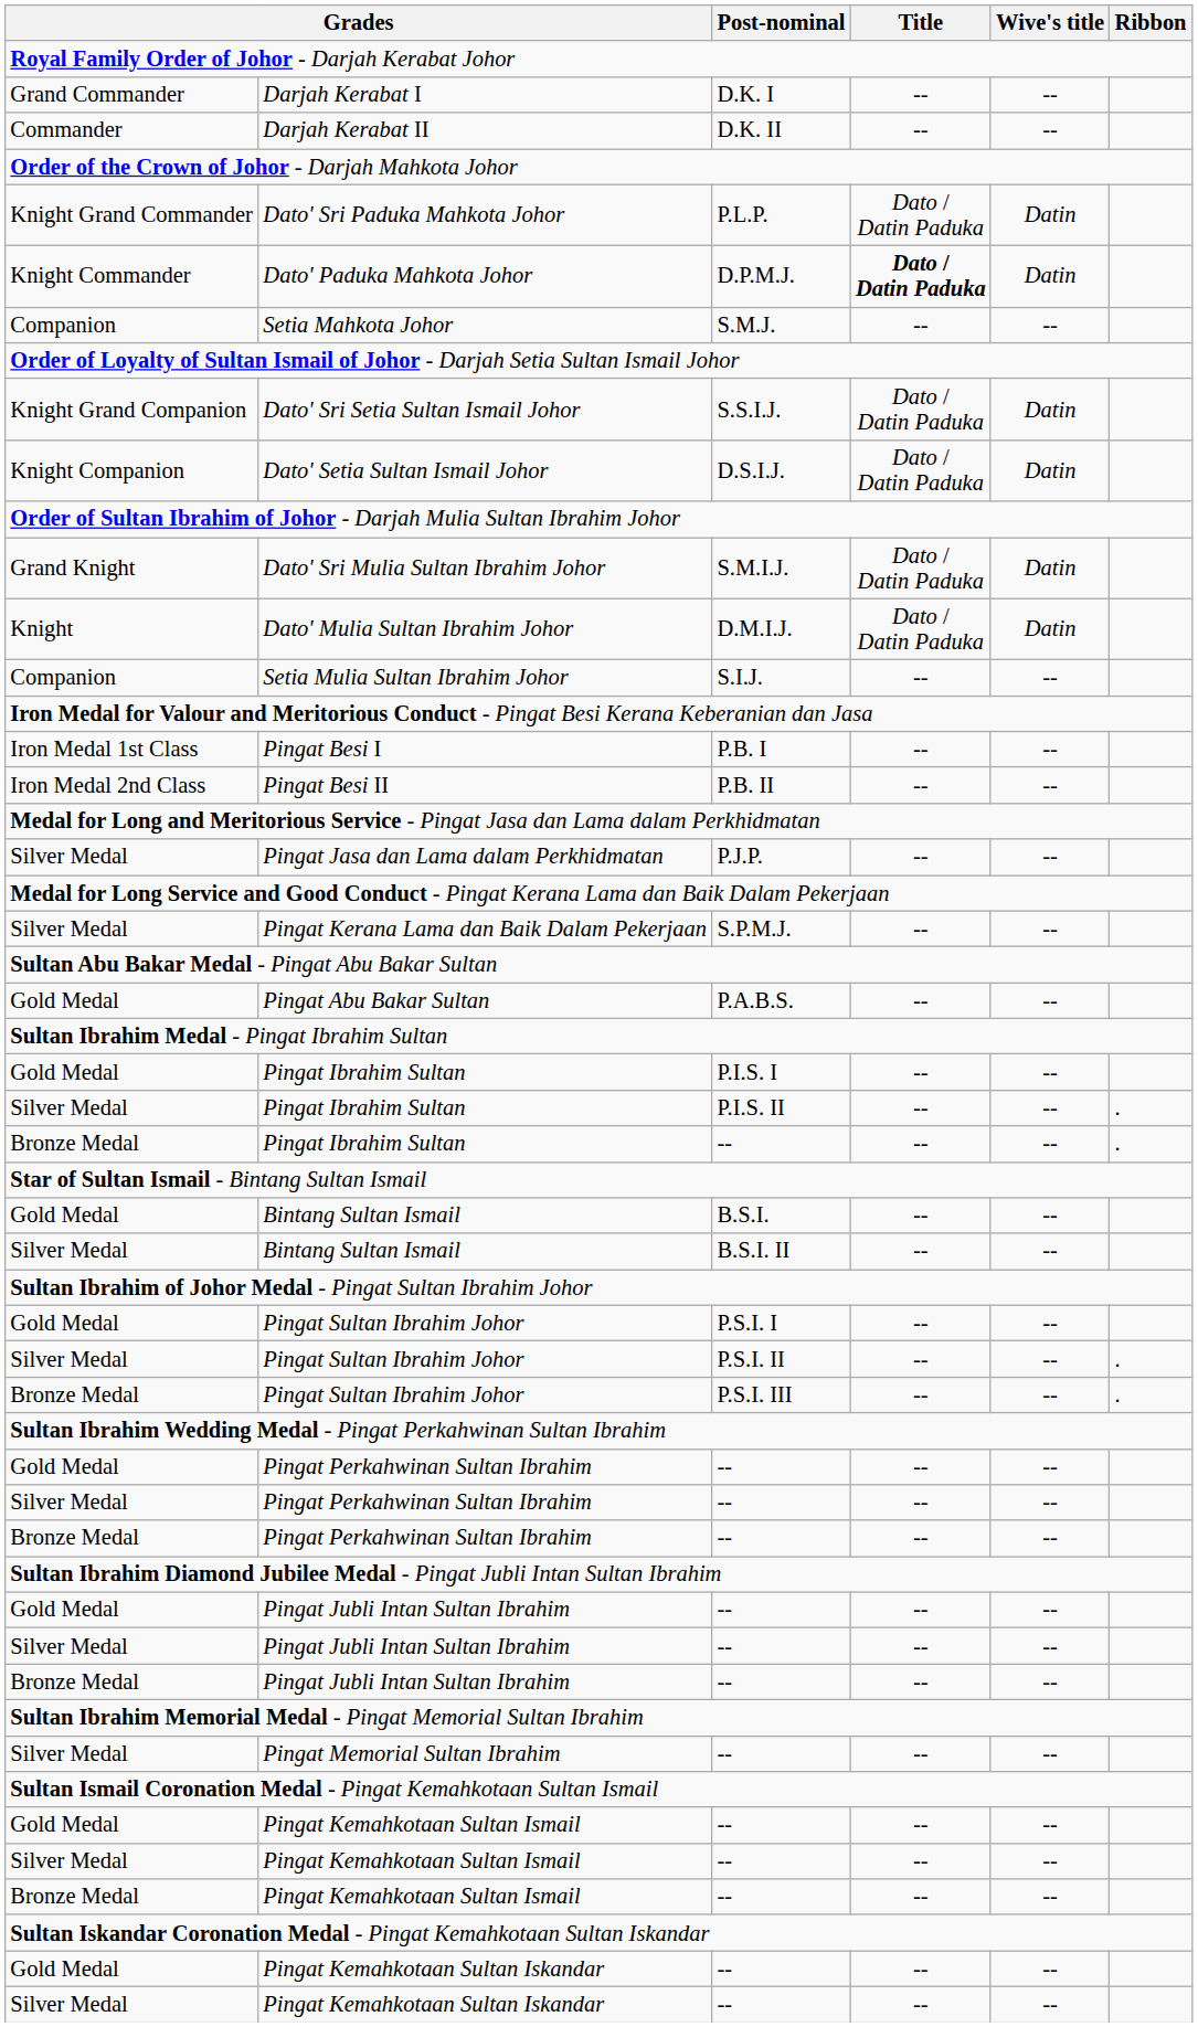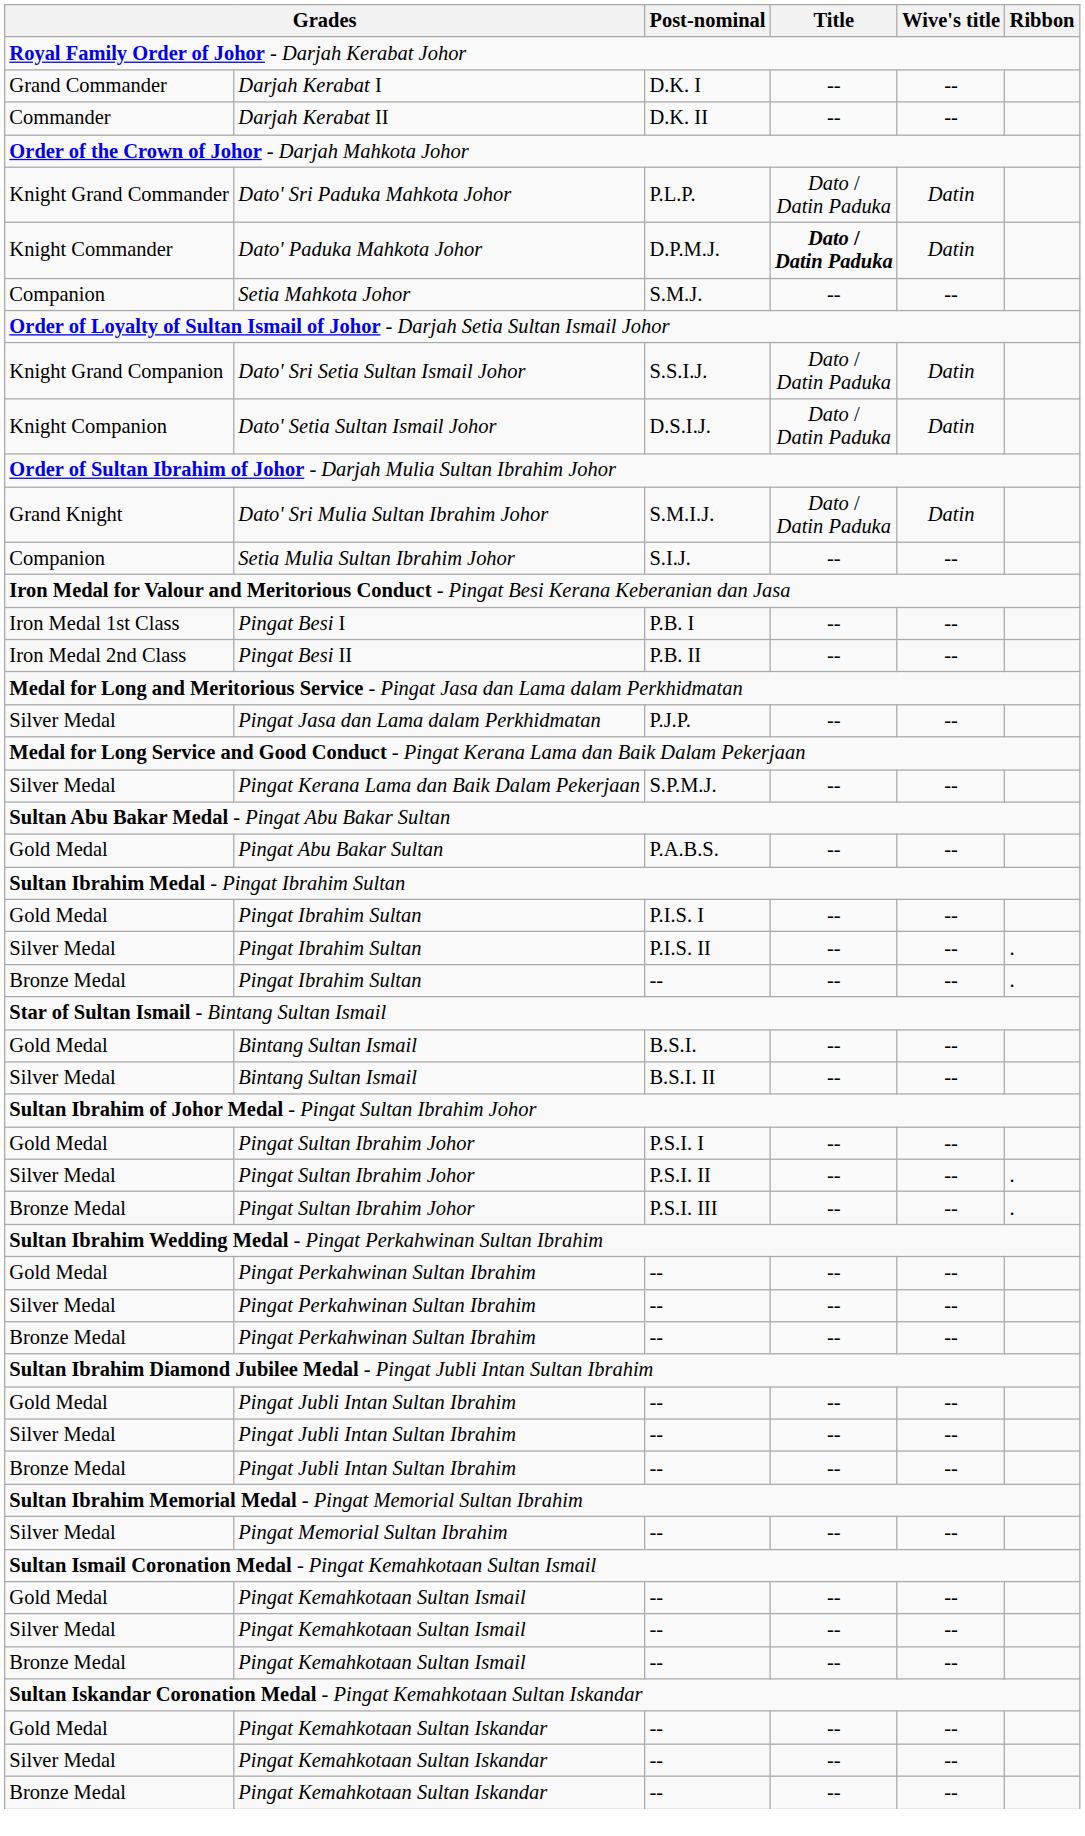 <table class="wikitable">
 <tr>
 <th colspan=2>Grades </th>
 <th>Post-nominal</th>
 <th>Title</th>
 <th>Wive's title</th>
 <th>Ribbon</th>
 </tr>
 <tr>
 <td colspan="6"><strong><a href='#'>Royal Family Order of Johor</a></strong> - <em>Darjah Kerabat Johor</em></td>
 </tr>
 <tr>
 <td>Grand Commander</td>
 <td><em>Darjah Kerabat</em> I</td>
 <td>D.K. I</td>
 <td align=center>--</td>
 <td align=center>--</td>
 <td></td>
 </tr>
 <tr>
 <td>Commander</td>
 <td><em>Darjah Kerabat</em> II</td>
 <td>D.K. II</td>
 <td align=center>--</td>
 <td align=center>--</td>
 <td></td>
 </tr>
 <tr>
 <td colspan="6"><strong><a href='#'>Order of the Crown of Johor</a></strong> - <em>Darjah Mahkota Johor</em></td>
 </tr>
 <tr>
 <td>Knight Grand Commander</td>
 <td><em>Dato' Sri Paduka Mahkota Johor</em></td>
 <td>P.L.P.</td>
 <td align=center><em>Dato</em> /<br><em>Datin Paduka</em></td>
 <td align=center><em>Datin</em></td>
 <td></td>
 </tr>
 <tr>
 <td>Knight Commander</td>
 <td><em>Dato' Paduka Mahkota Johor</em></td>
 <td>D.P.M.J.</td>
 <td align=center><strong><em>Dato</em> /<br><em>Datin Paduka</em></strong></td>
 <td align=center><em>Datin</em></td>
 <td></td>
 </tr>
 <tr>
 <td>Companion</td>
 <td><em>Setia Mahkota Johor</em></td>
 <td>S.M.J.</td>
 <td align=center>--</td>
 <td align=center>--</td>
 <td></td>
 </tr>
 <tr>
 <td colspan="6"><strong><a href='#'>Order of Loyalty of Sultan Ismail of Johor</a></strong> - <em>Darjah Setia Sultan Ismail Johor</em></td>
 </tr>
 <tr>
 <td>Knight Grand Companion</td>
 <td><em>Dato' Sri Setia Sultan Ismail Johor</em></td>
 <td>S.S.I.J.</td>
 <td align=center><em>Dato</em> /<br><em>Datin Paduka</em></td>
 <td align=center><em>Datin</em></td>
 <td></td>
 </tr>
 <tr>
 <td>Knight Companion</td>
 <td><em>Dato' Setia Sultan Ismail Johor</em></td>
 <td>D.S.I.J.</td>
 <td align=center><em>Dato</em> /<br><em>Datin Paduka</em></td>
 <td align=center><em>Datin</em></td>
 <td></td>
 </tr>
 <tr>
 <td colspan="6"><strong><a href='#'>Order of Sultan Ibrahim of Johor</a></strong> - <em>Darjah Mulia Sultan Ibrahim Johor</em></td>
 </tr>
 <tr>
 <td>Grand Knight</td>
 <td><em>Dato' Sri Mulia Sultan Ibrahim Johor</em></td>
 <td>S.M.I.J.</td>
-<td align=center><em>Dato</em> /<br><em>Datin Paduka</em></td>
-<td align=center><em>Datin</em></td>
-<td></td>
-</tr>
-<tr>
-<td>Knight</td>
-<td><em>Dato' Mulia Sultan Ibrahim Johor</em></td>
-<td>D.M.I.J.</td>
 <td align=center><em>Dato</em> /<br><em>Datin Paduka</em></td>
 <td align=center><em>Datin</em></td>
 <td></td>
 </tr>
 <tr>
 <td>Companion</td>
 <td><em>Setia Mulia Sultan Ibrahim Johor</em></td>
 <td>S.I.J.</td>
 <td align=center>--</td>
 <td align=center>--</td>
 <td></td>
 </tr>
 <tr>
 <td colspan="6"><strong>Iron Medal for Valour and Meritorious Conduct</strong> - <em>Pingat Besi Kerana Keberanian dan Jasa</em></td>
 </tr>
 <tr>
 <td>Iron Medal 1st Class</td>
 <td><em>Pingat Besi</em> I</td>
 <td>P.B. I</td>
 <td align=center>--</td>
 <td align=center>--</td>
 <td></td>
 </tr>
 <tr>
 <td>Iron Medal 2nd Class</td>
 <td><em>Pingat Besi</em> II</td>
 <td>P.B. II</td>
 <td align=center>--</td>
 <td align=center>--</td>
 <td></td>
 </tr>
 <tr>
 <td colspan="6"><strong>Medal for Long and Meritorious Service</strong> - <em>Pingat Jasa dan Lama dalam Perkhidmatan</em></td>
 </tr>
 <tr>
 <td>Silver Medal</td>
 <td><em>Pingat Jasa dan Lama dalam Perkhidmatan</em></td>
 <td>P.J.P.</td>
 <td align=center>--</td>
 <td align=center>--</td>
 <td></td>
 </tr>
 <tr>
 <td colspan="6"><strong>Medal for Long Service and Good Conduct</strong> - <em>Pingat Kerana Lama dan Baik Dalam Pekerjaan</em></td>
 </tr>
 <tr>
 <td>Silver Medal</td>
 <td><em>Pingat Kerana Lama dan Baik Dalam Pekerjaan</em></td>
 <td>S.P.M.J.</td>
 <td align=center>--</td>
 <td align=center>--</td>
 <td></td>
 </tr>
 <tr>
 <td colspan="6"><strong>Sultan Abu Bakar Medal</strong>  - <em>Pingat Abu Bakar Sultan</em></td>
 </tr>
 <tr>
 <td>Gold Medal</td>
 <td><em>Pingat Abu Bakar Sultan</em></td>
 <td>P.A.B.S.</td>
 <td align=center>--</td>
 <td align=center>--</td>
 <td></td>
 </tr>
 <tr>
 <td colspan="6"><strong>Sultan Ibrahim Medal</strong> - <em>Pingat Ibrahim Sultan</em></td>
 </tr>
 <tr>
 <td>Gold Medal</td>
 <td><em>Pingat Ibrahim Sultan</em></td>
 <td>P.I.S. I</td>
 <td align=center>--</td>
 <td align=center>--</td>
 <td></td>
 </tr>
 <tr>
 <td>Silver Medal</td>
 <td><em>Pingat Ibrahim Sultan</em></td>
 <td>P.I.S. II</td>
 <td align=center>--</td>
 <td align=center>--</td>
 <td>.</td>
 </tr>
 <tr>
 <td>Bronze Medal</td>
 <td><em>Pingat Ibrahim Sultan</em></td>
 <td>--</td>
 <td align=center>--</td>
 <td align=center>--</td>
 <td>.</td>
 </tr>
 <tr>
 <td colspan="6"><strong>Star of Sultan Ismail</strong> - <em>Bintang Sultan Ismail</em></td>
 </tr>
 <tr>
 <td>Gold Medal</td>
 <td><em>Bintang Sultan Ismail</em></td>
 <td>B.S.I.</td>
 <td align=center>--</td>
 <td align=center>--</td>
 <td></td>
 </tr>
 <tr>
 <td>Silver Medal</td>
 <td><em>Bintang Sultan Ismail</em></td>
 <td>B.S.I. II</td>
 <td align=center>--</td>
 <td align=center>--</td>
 <td></td>
 </tr>
 <tr>
 <td colspan="6"><strong>Sultan Ibrahim of Johor Medal</strong> - <em>Pingat Sultan Ibrahim Johor</em></td>
 </tr>
 <tr>
 <td>Gold Medal</td>
 <td><em>Pingat Sultan Ibrahim Johor</em></td>
 <td>P.S.I. I</td>
 <td align=center>--</td>
 <td align=center>--</td>
 <td></td>
 </tr>
 <tr>
 <td>Silver Medal</td>
 <td><em>Pingat Sultan Ibrahim Johor</em></td>
 <td>P.S.I. II</td>
 <td align=center>--</td>
 <td align=center>--</td>
 <td>.</td>
 </tr>
 <tr>
 <td>Bronze Medal</td>
 <td><em>Pingat Sultan Ibrahim Johor</em></td>
 <td>P.S.I. III</td>
 <td align=center>--</td>
 <td align=center>--</td>
 <td>.</td>
 </tr>
 <tr>
 <td colspan="6"><strong>Sultan Ibrahim Wedding Medal</strong> - <em>Pingat Perkahwinan Sultan Ibrahim</em></td>
 </tr>
 <tr>
 <td>Gold Medal</td>
 <td><em>Pingat Perkahwinan Sultan Ibrahim</em></td>
 <td>--</td>
 <td align=center>--</td>
 <td align=center>--</td>
 <td></td>
 </tr>
 <tr>
 <td>Silver Medal</td>
 <td><em>Pingat Perkahwinan Sultan Ibrahim</em></td>
 <td>--</td>
 <td align=center>--</td>
 <td align=center>--</td>
 <td></td>
 </tr>
 <tr>
 <td>Bronze Medal</td>
 <td><em>Pingat Perkahwinan Sultan Ibrahim</em></td>
 <td>--</td>
 <td align=center>--</td>
 <td align=center>--</td>
 <td></td>
 </tr>
 <tr>
 <td colspan="6"><strong>Sultan Ibrahim Diamond Jubilee Medal</strong> - <em>Pingat Jubli Intan Sultan Ibrahim</em></td>
 </tr>
 <tr>
 <td>Gold Medal</td>
 <td><em>Pingat Jubli Intan Sultan Ibrahim</em></td>
 <td>--</td>
 <td align=center>--</td>
 <td align=center>--</td>
 <td></td>
 </tr>
 <tr>
 <td>Silver Medal</td>
 <td><em>Pingat Jubli Intan Sultan Ibrahim</em></td>
 <td>--</td>
 <td align=center>--</td>
 <td align=center>--</td>
 <td></td>
 </tr>
 <tr>
 <td>Bronze Medal</td>
 <td><em>Pingat Jubli Intan Sultan Ibrahim</em></td>
 <td>--</td>
 <td align=center>--</td>
 <td align=center>--</td>
 <td></td>
 </tr>
 <tr>
 <td colspan="6"><strong>Sultan Ibrahim Memorial Medal</strong> - <em>Pingat Memorial Sultan Ibrahim</em></td>
 </tr>
 <tr>
 <td>Silver Medal</td>
 <td><em>Pingat Memorial Sultan Ibrahim</em></td>
 <td>--</td>
 <td align=center>--</td>
 <td align=center>--</td>
 <td></td>
 </tr>
 <tr>
 <td colspan="6"><strong>Sultan Ismail Coronation Medal</strong> - <em>Pingat Kemahkotaan Sultan Ismail</em></td>
 </tr>
 <tr>
 <td>Gold Medal</td>
 <td><em>Pingat Kemahkotaan Sultan Ismail</em></td>
 <td>--</td>
 <td align=center>--</td>
 <td align=center>--</td>
 <td></td>
 </tr>
 <tr>
 <td>Silver Medal</td>
 <td><em>Pingat Kemahkotaan Sultan Ismail</em></td>
 <td>--</td>
 <td align=center>--</td>
 <td align=center>--</td>
 <td></td>
 </tr>
 <tr>
 <td>Bronze Medal</td>
 <td><em>Pingat Kemahkotaan Sultan Ismail</em></td>
 <td>--</td>
 <td align=center>--</td>
 <td align=center>--</td>
 <td></td>
 </tr>
 <tr>
 <td colspan="6"><strong>Sultan Iskandar Coronation Medal</strong> - <em>Pingat Kemahkotaan Sultan Iskandar</em></td>
 </tr>
 <tr>
 <td>Gold Medal</td>
 <td><em>Pingat Kemahkotaan Sultan Iskandar</em></td>
 <td>--</td>
 <td align=center>--</td>
 <td align=center>--</td>
 <td></td>
 </tr>
 <tr>
 <td>Silver Medal</td>
 <td><em>Pingat Kemahkotaan Sultan Iskandar</em></td>
 <td>--</td>
 <td align=center>--</td>
 <td align=center>--</td>
 <td></td>
 </tr>
+<tr>
+<td>Bronze Medal</td>
+<td><em>Pingat Kemahkotaan Sultan Iskandar</em></td>
+<td>--</td>
+<td align=center>--</td>
+<td align=center>--</td>
+<td></td>
+</tr>
 </table>
